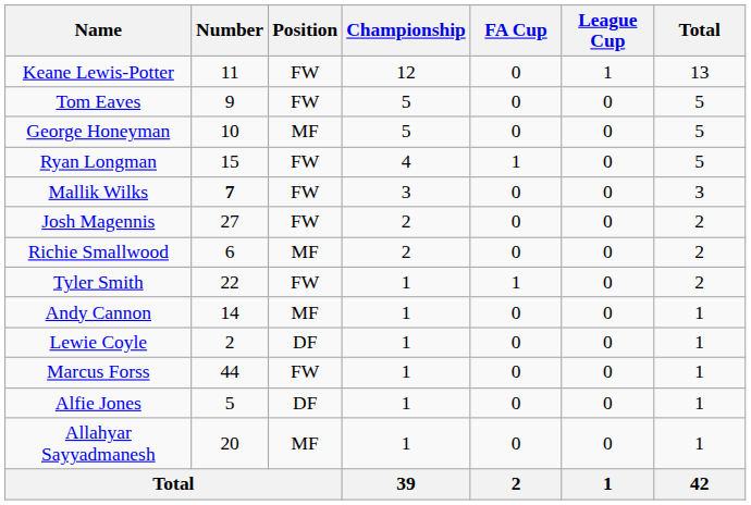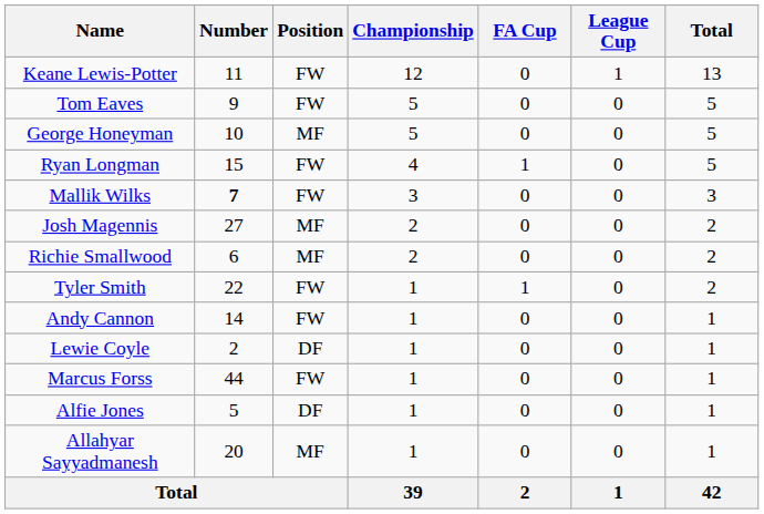 <table class="wikitable sortable plainrowheaders" style="text-align:center; font-size:95%8">
 <tr>
 <th style="width:150px;">Name</th>
 <th style="width:50px;">Number</th>
 <th style="width:50px;">Position</th>
 <th style="width:70px;"><a href='#'>Championship</a></th>
 <th style="width:70px;"><a href='#'>FA Cup</a></th>
 <th style="width:70px;"><a href='#'>League<br>Cup</a></th>
 <th style="width:70px;">Total</th>
 </tr>
 <tr>
 <td> <a href='#'>Keane Lewis-Potter</a></td>
 <td>11</td>
 <td>FW</td>
 <td>12</td>
 <td>0</td>
 <td>1</td>
 <td>13</td>
 </tr>
 <tr>
 <td> <a href='#'>Tom Eaves</a></td>
 <td>9</td>
 <td>FW</td>
 <td>5</td>
 <td>0</td>
 <td>0</td>
 <td>5</td>
 </tr>
 <tr>
 <td> <a href='#'>George Honeyman</a></td>
 <td>10</td>
 <td>MF</td>
 <td>5</td>
 <td>0</td>
 <td>0</td>
 <td>5</td>
 </tr>
 <tr>
 <td> <a href='#'>Ryan Longman</a></td>
 <td>15</td>
 <td>FW</td>
 <td>4</td>
 <td>1</td>
 <td>0</td>
 <td>5</td>
 </tr>
 <tr>
 <td> <a href='#'>Mallik Wilks</a></td>
 <td><strong>7</strong></td>
 <td>FW</td>
 <td>3</td>
 <td>0</td>
 <td>0</td>
 <td>3</td>
 </tr>
 <tr>
 <td> <a href='#'>Josh Magennis</a></td>
 <td>27</td>
-<td>FW</td>
+<td>MF</td>
 <td>2</td>
 <td>0</td>
 <td>0</td>
 <td>2</td>
 </tr>
 <tr>
 <td> <a href='#'>Richie Smallwood</a></td>
 <td>6</td>
 <td>MF</td>
 <td>2</td>
 <td>0</td>
 <td>0</td>
 <td>2</td>
 </tr>
 <tr>
 <td> <a href='#'>Tyler Smith</a></td>
 <td>22</td>
 <td>FW</td>
 <td>1</td>
 <td>1</td>
 <td>0</td>
 <td>2</td>
 </tr>
 <tr>
 <td> <a href='#'>Andy Cannon</a></td>
 <td>14</td>
-<td>MF</td>
+<td>FW</td>
 <td>1</td>
 <td>0</td>
 <td>0</td>
 <td>1</td>
 </tr>
 <tr>
 <td> <a href='#'>Lewie Coyle</a></td>
 <td>2</td>
 <td>DF</td>
 <td>1</td>
 <td>0</td>
 <td>0</td>
 <td>1</td>
 </tr>
 <tr>
 <td> <a href='#'>Marcus Forss</a></td>
 <td>44</td>
 <td>FW</td>
 <td>1</td>
 <td>0</td>
 <td>0</td>
 <td>1</td>
 </tr>
 <tr>
 <td> <a href='#'>Alfie Jones</a></td>
 <td>5</td>
 <td>DF</td>
 <td>1</td>
 <td>0</td>
 <td>0</td>
 <td>1</td>
 </tr>
 <tr>
 <td> <a href='#'>Allahyar Sayyadmanesh</a></td>
 <td>20</td>
 <td>MF</td>
 <td>1</td>
 <td>0</td>
 <td>0</td>
 <td>1</td>
 </tr>
 <tr>
 <th scope="row" colspan="3"><strong>Total</strong></th>
 <th>39</th>
 <th>2</th>
 <th>1</th>
 <th>42</th>
 </tr>
 </table>
